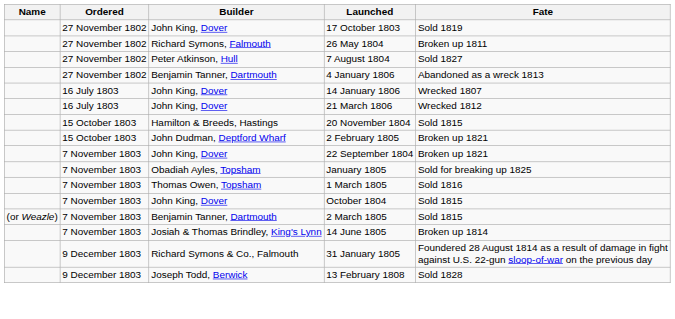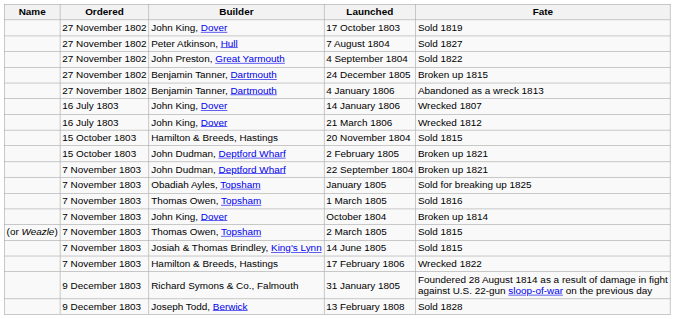 <table class="sortable wikitable">
 <tr>
 <th>Name</th>
 <th>Ordered</th>
 <th>Builder</th>
 <th>Launched</th>
 <th>Fate</th>
 </tr>
 <tr>
 <td></td>
 <td>27 November 1802</td>
 <td>John King, <a href='#'>Dover</a></td>
 <td>17 October 1803</td>
 <td>Sold 1819</td>
 </tr>
 <tr>
 <td></td>
 <td>27 November 1802</td>
-<td>Richard Symons, <a href='#'>Falmouth</a></td>
-<td>26 May 1804</td>
-<td>Broken up 1811</td>
+<td>Peter Atkinson, <a href='#'>Hull</a></td>
+<td>7 August 1804</td>
+<td>Sold 1827</td>
 </tr>
 <tr>
 <td></td>
 <td>27 November 1802</td>
-<td>Peter Atkinson, <a href='#'>Hull</a></td>
-<td>7 August 1804</td>
-<td>Sold 1827</td>
+<td>John Preston, <a href='#'>Great Yarmouth</a></td>
+<td>4 September 1804</td>
+<td>Sold 1822</td>
+</tr>
+<tr>
+<td></td>
+<td>27 November 1802</td>
+<td>Benjamin Tanner, <a href='#'>Dartmouth</a></td>
+<td>24 December 1805</td>
+<td>Broken up 1815</td>
 </tr>
 <tr>
 <td></td>
 <td>27 November 1802</td>
 <td>Benjamin Tanner, <a href='#'>Dartmouth</a></td>
 <td>4 January 1806</td>
 <td>Abandoned as a wreck 1813</td>
 </tr>
 <tr>
 <td></td>
 <td>16 July 1803</td>
 <td>John King, <a href='#'>Dover</a></td>
 <td>14 January 1806</td>
 <td>Wrecked 1807</td>
 </tr>
 <tr>
 <td></td>
 <td>16 July 1803</td>
 <td>John King, <a href='#'>Dover</a></td>
 <td>21 March 1806</td>
 <td>Wrecked 1812</td>
 </tr>
 <tr>
 <td></td>
 <td>15 October 1803</td>
 <td>Hamilton & Breeds, Hastings</td>
 <td>20 November 1804</td>
 <td>Sold 1815</td>
 </tr>
 <tr>
 <td></td>
 <td>15 October 1803</td>
 <td>John Dudman, <a href='#'>Deptford Wharf</a></td>
 <td>2 February 1805</td>
 <td>Broken up 1821</td>
 </tr>
 <tr>
 <td></td>
 <td>7 November 1803</td>
-<td>John King, <a href='#'>Dover</a></td>
+<td>John Dudman, <a href='#'>Deptford Wharf</a></td>
 <td>22 September 1804</td>
 <td>Broken up 1821</td>
 </tr>
 <tr>
 <td></td>
 <td>7 November 1803</td>
 <td>Obadiah Ayles, <a href='#'>Topsham</a></td>
 <td>January 1805</td>
 <td>Sold for breaking up 1825</td>
 </tr>
 <tr>
 <td></td>
 <td>7 November 1803</td>
 <td>Thomas Owen, <a href='#'>Topsham</a></td>
 <td>1 March 1805</td>
 <td>Sold 1816</td>
 </tr>
 <tr>
 <td></td>
 <td>7 November 1803</td>
 <td>John King, <a href='#'>Dover</a></td>
 <td>October 1804</td>
-<td>Sold 1815</td>
+<td>Broken up 1814</td>
 </tr>
 <tr>
 <td> (or <em>Weazle</em>)</td>
 <td>7 November 1803</td>
-<td>Benjamin Tanner, <a href='#'>Dartmouth</a></td>
+<td>Thomas Owen, <a href='#'>Topsham</a></td>
 <td>2 March 1805</td>
 <td>Sold 1815</td>
 </tr>
 <tr>
 <td></td>
 <td>7 November 1803</td>
 <td>Josiah & Thomas Brindley, <a href='#'>King's Lynn</a></td>
 <td>14 June 1805</td>
-<td>Broken up 1814</td>
+<td>Sold 1815</td>
+</tr>
+<tr>
+<td></td>
+<td>7 November 1803</td>
+<td>Hamilton & Breeds, Hastings</td>
+<td>17 February 1806</td>
+<td>Wrecked 1822</td>
 </tr>
 <tr>
 <td></td>
 <td>9 December 1803</td>
 <td>Richard Symons & Co., Falmouth</td>
 <td>31 January 1805</td>
 <td>Foundered 28 August 1814 as a result of damage in fight<br> against U.S. 22-gun <a href='#'>sloop-of-war</a>  on the previous day</td>
 </tr>
 <tr>
 <td></td>
 <td>9 December 1803</td>
 <td>Joseph Todd, <a href='#'>Berwick</a></td>
 <td>13 February 1808</td>
 <td>Sold 1828</td>
 </tr>
 </table>
